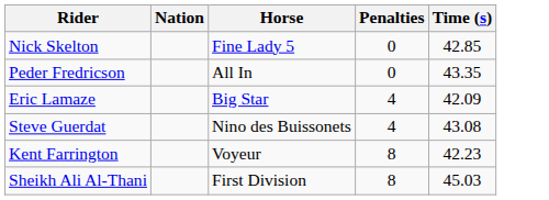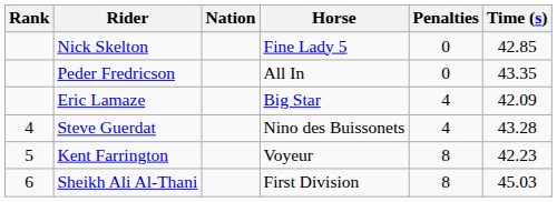 <table class="wikitable sortable" style="text-align:center">
 <tr>
+<th>Rank</th>
 <th>Rider</th>
 <th>Nation</th>
 <th>Horse</th>
 <th>Penalties</th>
 <th>Time (<a href='#'>s</a>)</th>
 </tr>
 <tr>
+<td></td>
 <td align=left><a href='#'>Nick Skelton</a></td>
 <td align=left></td>
 <td align=left><a href='#'>Fine Lady 5</a></td>
 <td>0</td>
 <td>42.85</td>
 </tr>
 <tr>
+<td></td>
 <td align=left><a href='#'>Peder Fredricson</a></td>
 <td align=left></td>
 <td align=left>All In</td>
 <td>0</td>
 <td>43.35</td>
 </tr>
 <tr>
+<td></td>
 <td align=left><a href='#'>Eric Lamaze</a></td>
 <td align=left></td>
 <td align=left><a href='#'>Big Star</a></td>
 <td>4</td>
 <td>42.09</td>
 </tr>
 <tr>
+<td>4</td>
 <td align=left><a href='#'>Steve Guerdat</a></td>
 <td align=left></td>
 <td align=left>Nino des Buissonets</td>
 <td>4</td>
-<td>43.08</td>
+<td>43.28</td>
 </tr>
 <tr>
+<td>5</td>
 <td align=left><a href='#'>Kent Farrington</a></td>
 <td align=left></td>
 <td align=left>Voyeur</td>
 <td>8</td>
 <td>42.23</td>
 </tr>
 <tr>
+<td>6</td>
 <td align=left><a href='#'>Sheikh Ali Al-Thani</a></td>
 <td align=left></td>
 <td align=left>First Division</td>
 <td>8</td>
 <td>45.03</td>
 </tr>
 </table>
